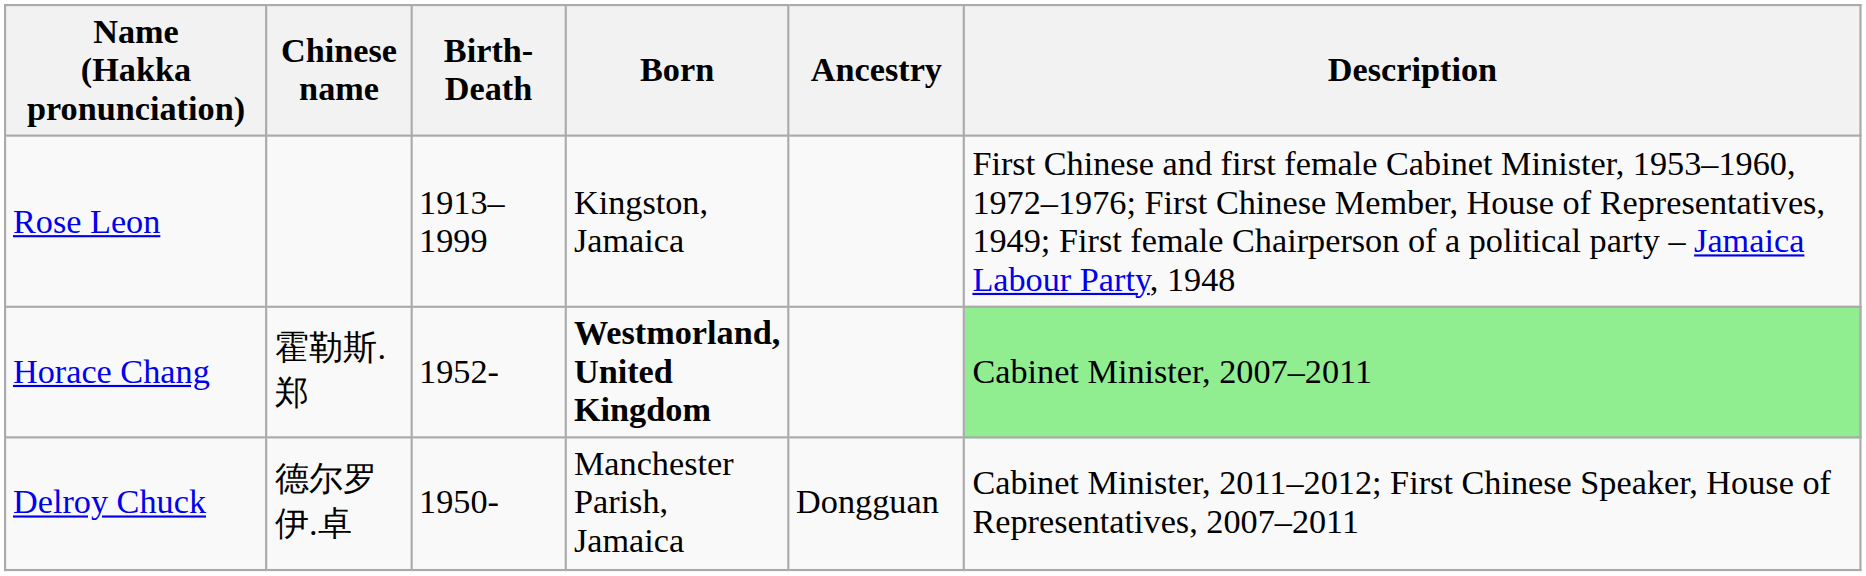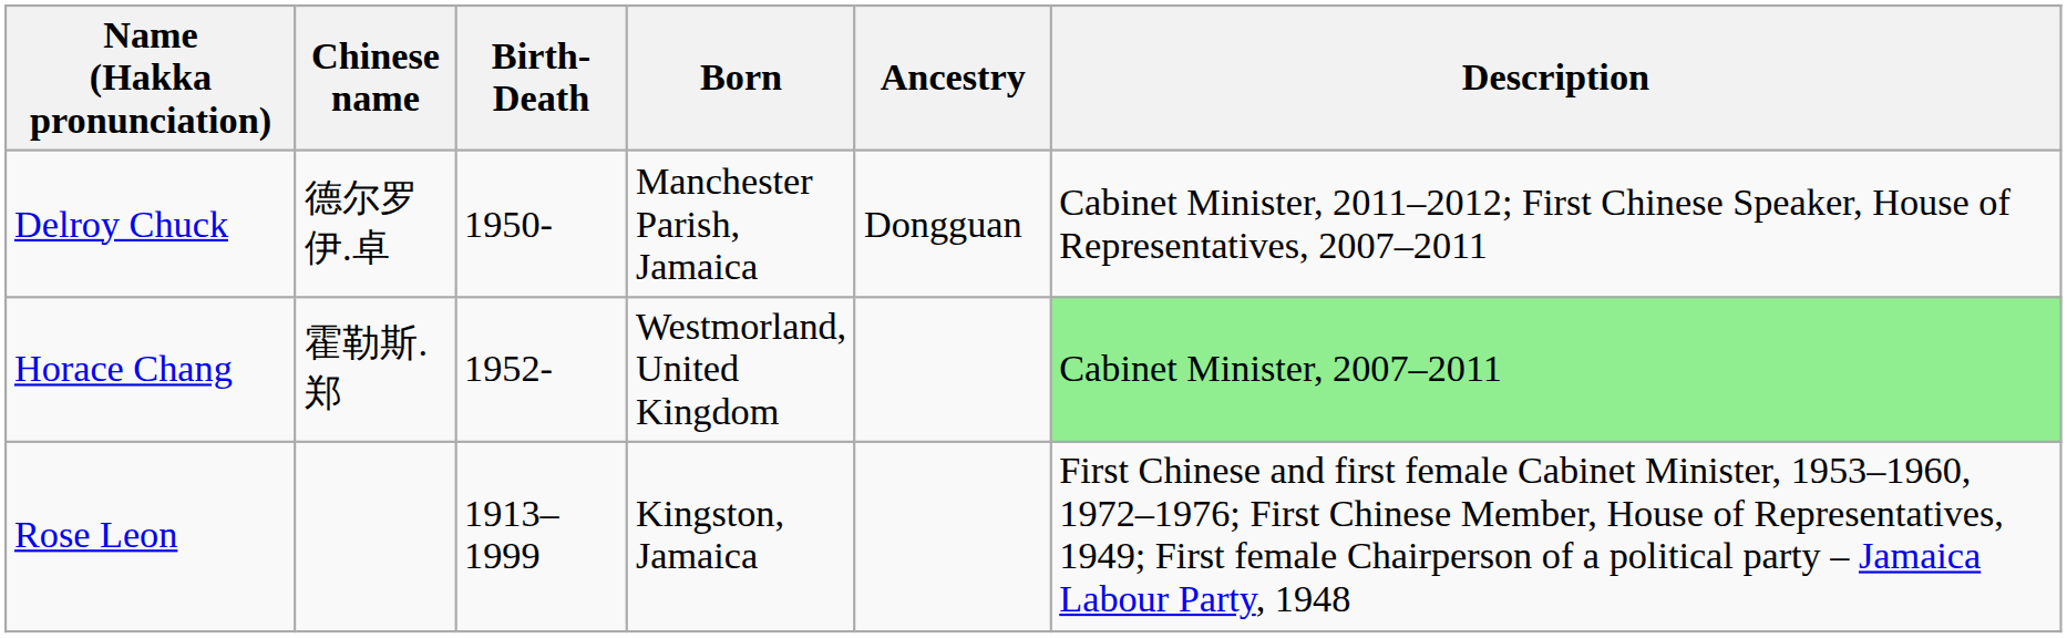 <table class="wikitable">
 <tr>
 <th width="115">Name<br>(Hakka pronunciation)</th>
 <th width="60">Chinese name</th>
 <th width="65">Birth-Death</th>
 <th width="75">Born</th>
 <th width="75">Ancestry</th>
 <th>Description</th>
 </tr>
 <tr>
+<td><a href='#'>Delroy Chuck</a></td>
+<td>德尔罗伊.卓</td>
+<td>1950-</td>
+<td>Manchester Parish, Jamaica</td>
+<td>Dongguan</td>
+<td>Cabinet Minister, 2011–2012; First Chinese Speaker, House of Representatives, 2007–2011</td>
+</tr>
+<tr>
+<td><a href='#'>Horace Chang</a></td>
+<td>霍勒斯.郑</td>
+<td>1952-</td>
+<td>Westmorland, United Kingdom</td>
+<td></td>
+<td style="background: lightgreen;">Cabinet Minister, 2007–2011</td>
+</tr>
+<tr>
 <td><a href='#'>Rose Leon</a></td>
 <td></td>
 <td>1913–1999</td>
 <td>Kingston, Jamaica</td>
 <td></td>
 <td>First Chinese and first female Cabinet Minister, 1953–1960, 1972–1976; First Chinese Member, House of Representatives, 1949; First female Chairperson of a political party – <a href='#'>Jamaica Labour Party</a>, 1948</td>
 </tr>
-<tr>
-<td><a href='#'>Horace Chang</a></td>
-<td>霍勒斯.郑</td>
-<td>1952-</td>
-<td><strong>Westmorland, United Kingdom</strong></td>
-<td></td>
-<td style="background: lightgreen;">Cabinet Minister, 2007–2011</td>
-</tr>
-<tr>
-<td><a href='#'>Delroy Chuck</a></td>
-<td>德尔罗伊.卓</td>
-<td>1950-</td>
-<td>Manchester Parish, Jamaica</td>
-<td>Dongguan</td>
-<td>Cabinet Minister, 2011–2012; First Chinese Speaker, House of Representatives, 2007–2011</td>
-</tr>
 </table>
